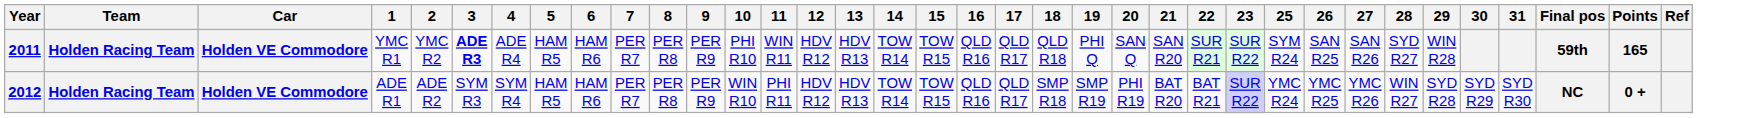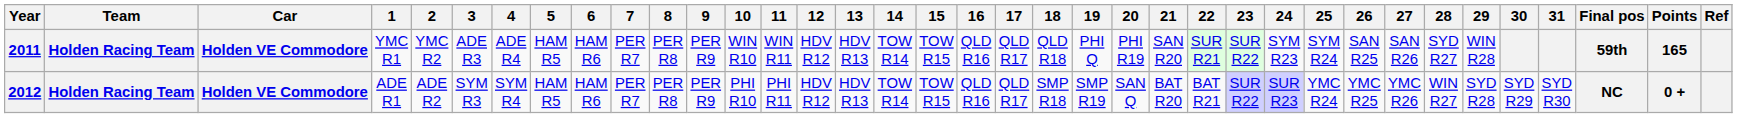 <table class="wikitable" style="text-align:center; font-size:75%">
 <tr>
 <th>Year</th>
 <th>Team</th>
 <th>Car</th>
 <th>1</th>
 <th>2</th>
 <th>3</th>
 <th>4</th>
 <th>5</th>
 <th>6</th>
 <th>7</th>
 <th>8</th>
 <th>9</th>
 <th>10</th>
 <th>11</th>
 <th>12</th>
 <th>13</th>
 <th>14</th>
 <th>15</th>
 <th>16</th>
 <th>17</th>
 <th>18</th>
 <th>19</th>
 <th>20</th>
 <th>21</th>
 <th>22</th>
 <th>23</th>
+<th>24</th>
 <th>25</th>
 <th>26</th>
 <th>27</th>
 <th>28</th>
 <th>29</th>
 <th>30</th>
 <th>31</th>
 <th>Final pos</th>
 <th>Points</th>
 <th>Ref</th>
 </tr>
 <tr>
 <th><a href='#'>2011</a></th>
 <th nowrap><a href='#'>Holden Racing Team</a></th>
 <th nowrap><a href='#'>Holden VE Commodore</a></th>
 <td><a href='#'>YMC <br> R1</a></td>
 <td><a href='#'>YMC <br> R2</a></td>
-<td><strong><a href='#'>ADE <br> R3</a></strong></td>
+<td><a href='#'>ADE <br> R3</a></td>
 <td><a href='#'>ADE <br> R4</a></td>
 <td><a href='#'>HAM <br> R5</a></td>
 <td><a href='#'>HAM <br> R6</a></td>
 <td><a href='#'>PER <br> R7</a></td>
 <td><a href='#'>PER <br> R8</a></td>
 <td><a href='#'>PER <br> R9</a></td>
-<td><a href='#'>PHI <br> R10</a></td>
+<td><a href='#'>WIN <br> R10</a></td>
 <td><a href='#'>WIN <br> R11</a></td>
 <td><a href='#'>HDV <br> R12</a></td>
 <td><a href='#'>HDV <br> R13</a></td>
 <td><a href='#'>TOW <br> R14</a></td>
 <td><a href='#'>TOW <br> R15</a></td>
 <td><a href='#'>QLD <br> R16</a></td>
 <td><a href='#'>QLD <br> R17</a></td>
 <td><a href='#'>QLD <br> R18</a></td>
 <td><a href='#'>PHI <br> Q</a></td>
-<td><a href='#'>SAN <br> Q</a></td>
+<td><a href='#'>PHI <br> R19</a></td>
 <td><a href='#'>SAN <br> R20</a></td>
 <td style="background:#dfffdf;"><a href='#'>SUR <br> R21</a><br></td>
 <td style="background:#dfffdf;"><a href='#'>SUR <br> R22</a><br></td>
+<td><a href='#'>SYM <br> R23</a></td>
 <td><a href='#'>SYM <br> R24</a></td>
 <td><a href='#'>SAN <br> R25</a></td>
 <td><a href='#'>SAN <br> R26</a></td>
 <td><a href='#'>SYD <br> R27</a></td>
 <td><a href='#'>WIN <br> R28</a></td>
 <th></th>
 <th></th>
 <th>59th</th>
 <th>165</th>
 <th></th>
 </tr>
 <tr>
 <th><a href='#'>2012</a></th>
 <th nowrap><a href='#'>Holden Racing Team</a></th>
 <th nowrap><a href='#'>Holden VE Commodore</a></th>
 <td><a href='#'>ADE <br> R1</a></td>
 <td><a href='#'>ADE <br> R2</a></td>
 <td><a href='#'>SYM <br> R3</a></td>
 <td><a href='#'>SYM <br> R4</a></td>
 <td><a href='#'>HAM <br> R5</a></td>
 <td><a href='#'>HAM <br> R6</a></td>
 <td><a href='#'>PER <br> R7</a></td>
 <td><a href='#'>PER <br> R8</a></td>
 <td><a href='#'>PER <br> R9</a></td>
-<td><a href='#'>WIN <br> R10</a></td>
+<td><a href='#'>PHI <br> R10</a></td>
 <td><a href='#'>PHI <br> R11</a></td>
 <td><a href='#'>HDV <br> R12</a></td>
 <td><a href='#'>HDV <br> R13</a></td>
 <td><a href='#'>TOW <br> R14</a></td>
 <td><a href='#'>TOW <br> R15</a></td>
 <td><a href='#'>QLD <br> R16</a></td>
 <td><a href='#'>QLD <br> R17</a></td>
 <td><a href='#'>SMP <br> R18</a></td>
 <td><a href='#'>SMP <br> R19</a></td>
-<td><a href='#'>PHI <br> R19</a></td>
+<td><a href='#'>SAN <br> Q</a></td>
 <td><a href='#'>BAT <br> R20</a></td>
 <td><a href='#'>BAT <br> R21</a></td>
 <td style="background:#CFCFFF;"><a href='#'>SUR <br> R22</a><br></td>
+<td style="background:#CFCFFF;"><a href='#'>SUR <br> R23</a><br></td>
 <td><a href='#'>YMC <br> R24</a></td>
 <td><a href='#'>YMC <br> R25</a></td>
 <td><a href='#'>YMC <br> R26</a></td>
 <td><a href='#'>WIN <br> R27</a></td>
 <td><a href='#'>SYD <br> R28</a></td>
 <td><a href='#'>SYD <br> R29</a></td>
 <td><a href='#'>SYD <br> R30</a></td>
 <th>NC</th>
 <th>0 +</th>
 <th></th>
 </tr>
 </table>
